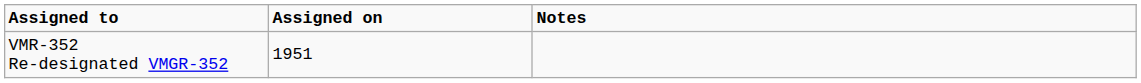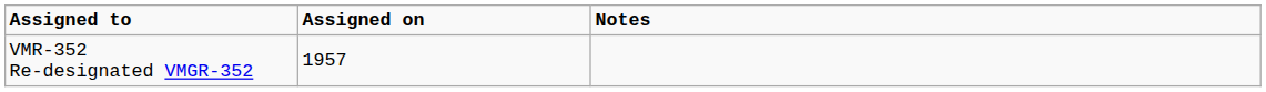 <table class="wikitable" style="width: 70%;">
 <tr>
 <td style="width: 200px;"><strong>Assigned to</strong></td>
 <td style="width: 200px;"><strong>Assigned on</strong></td>
 <td><strong>Notes</strong></td>
 </tr>
 <tr>
 <td>VMR-352<br>Re-designated <a href='#'>VMGR-352</a></td>
-<td>1951</td>
+<td>1957</td>
 <td></td>
 </tr>
 </table>
